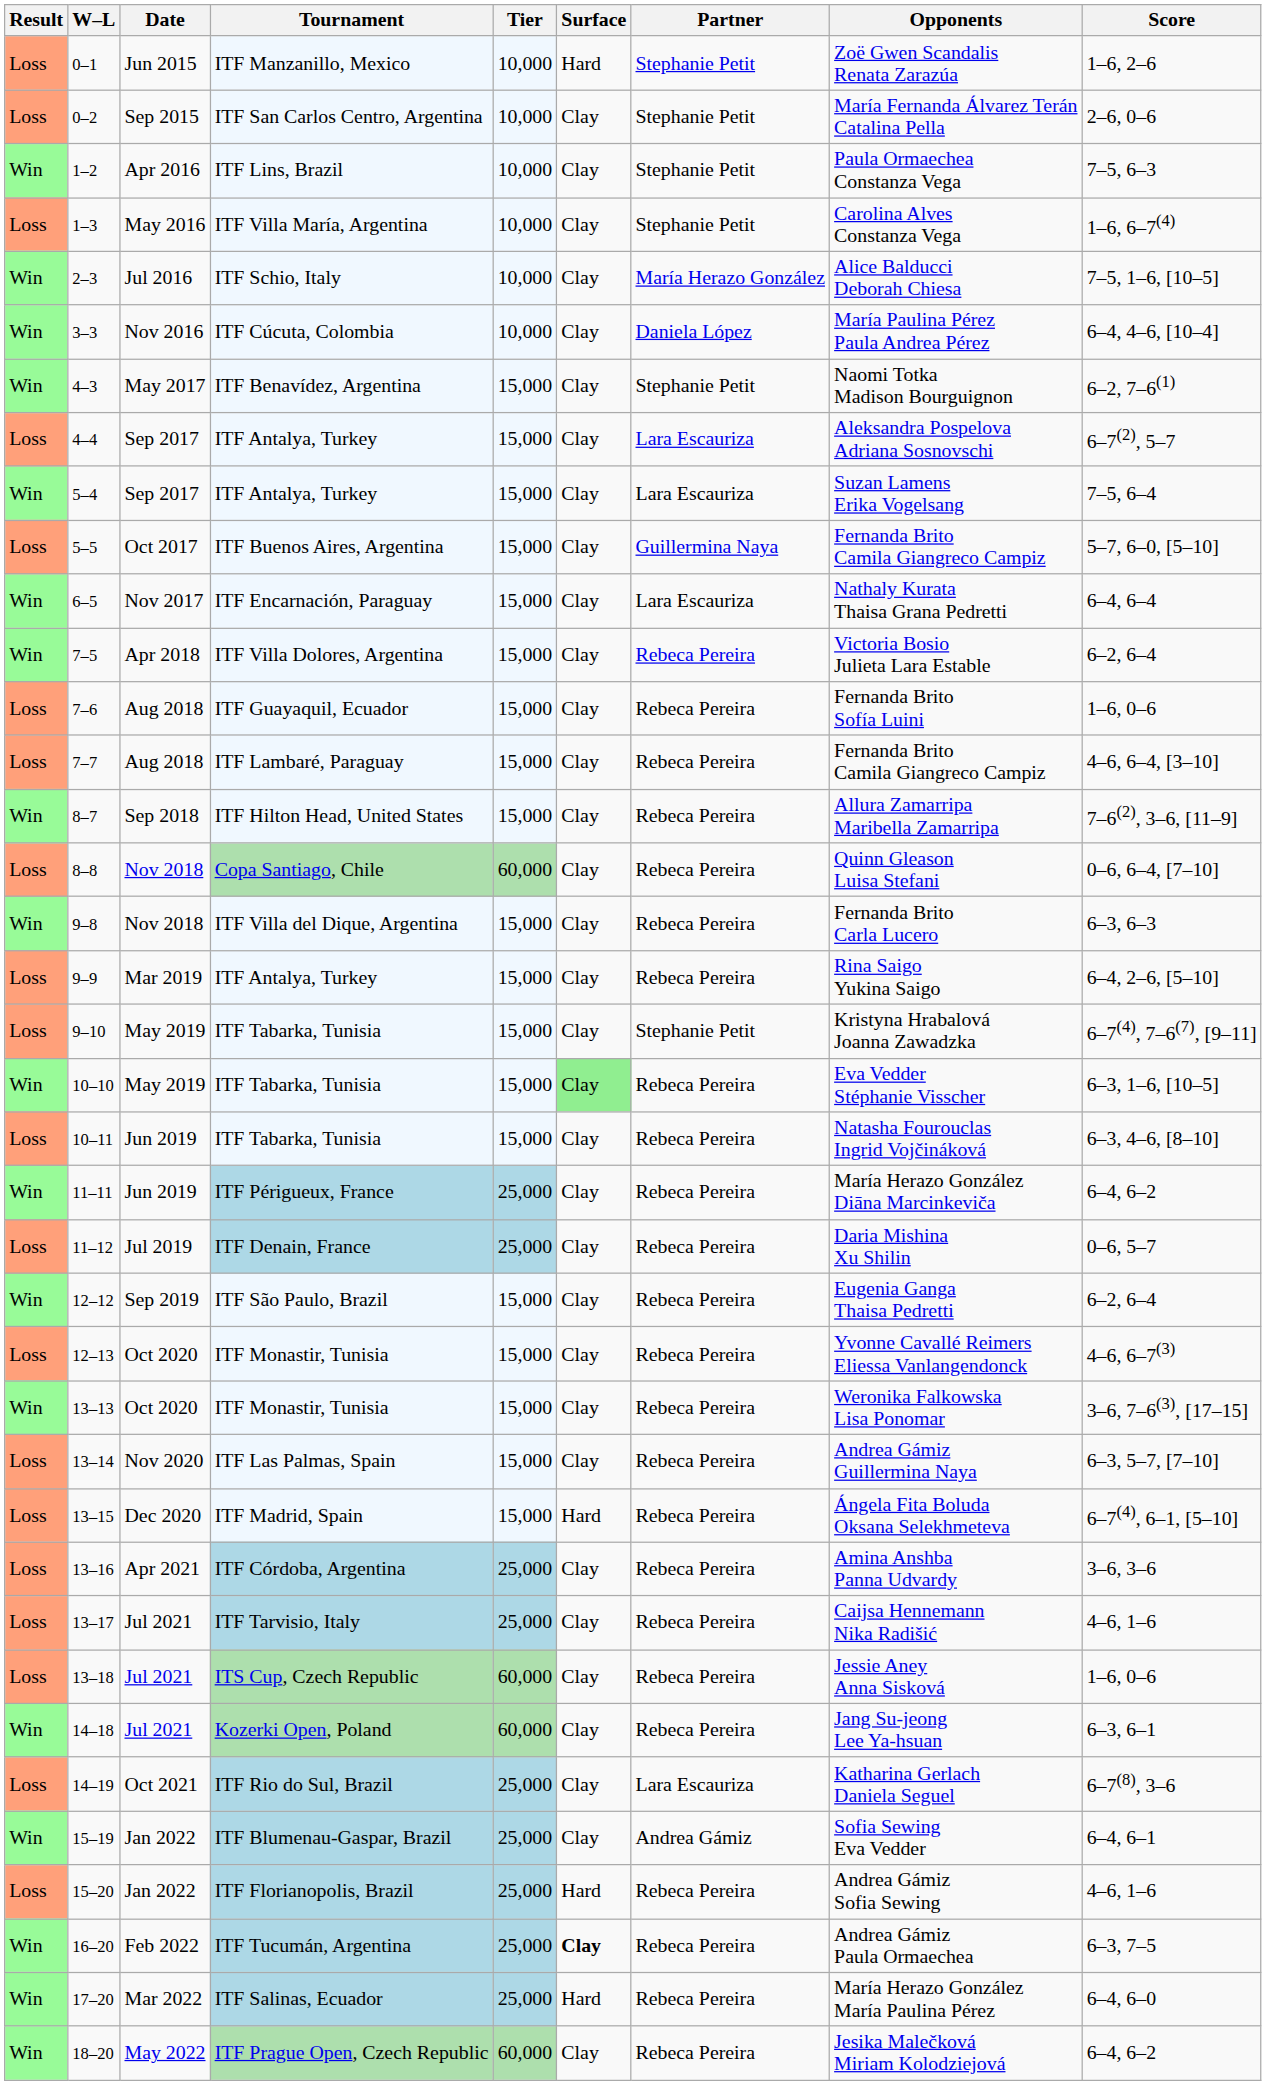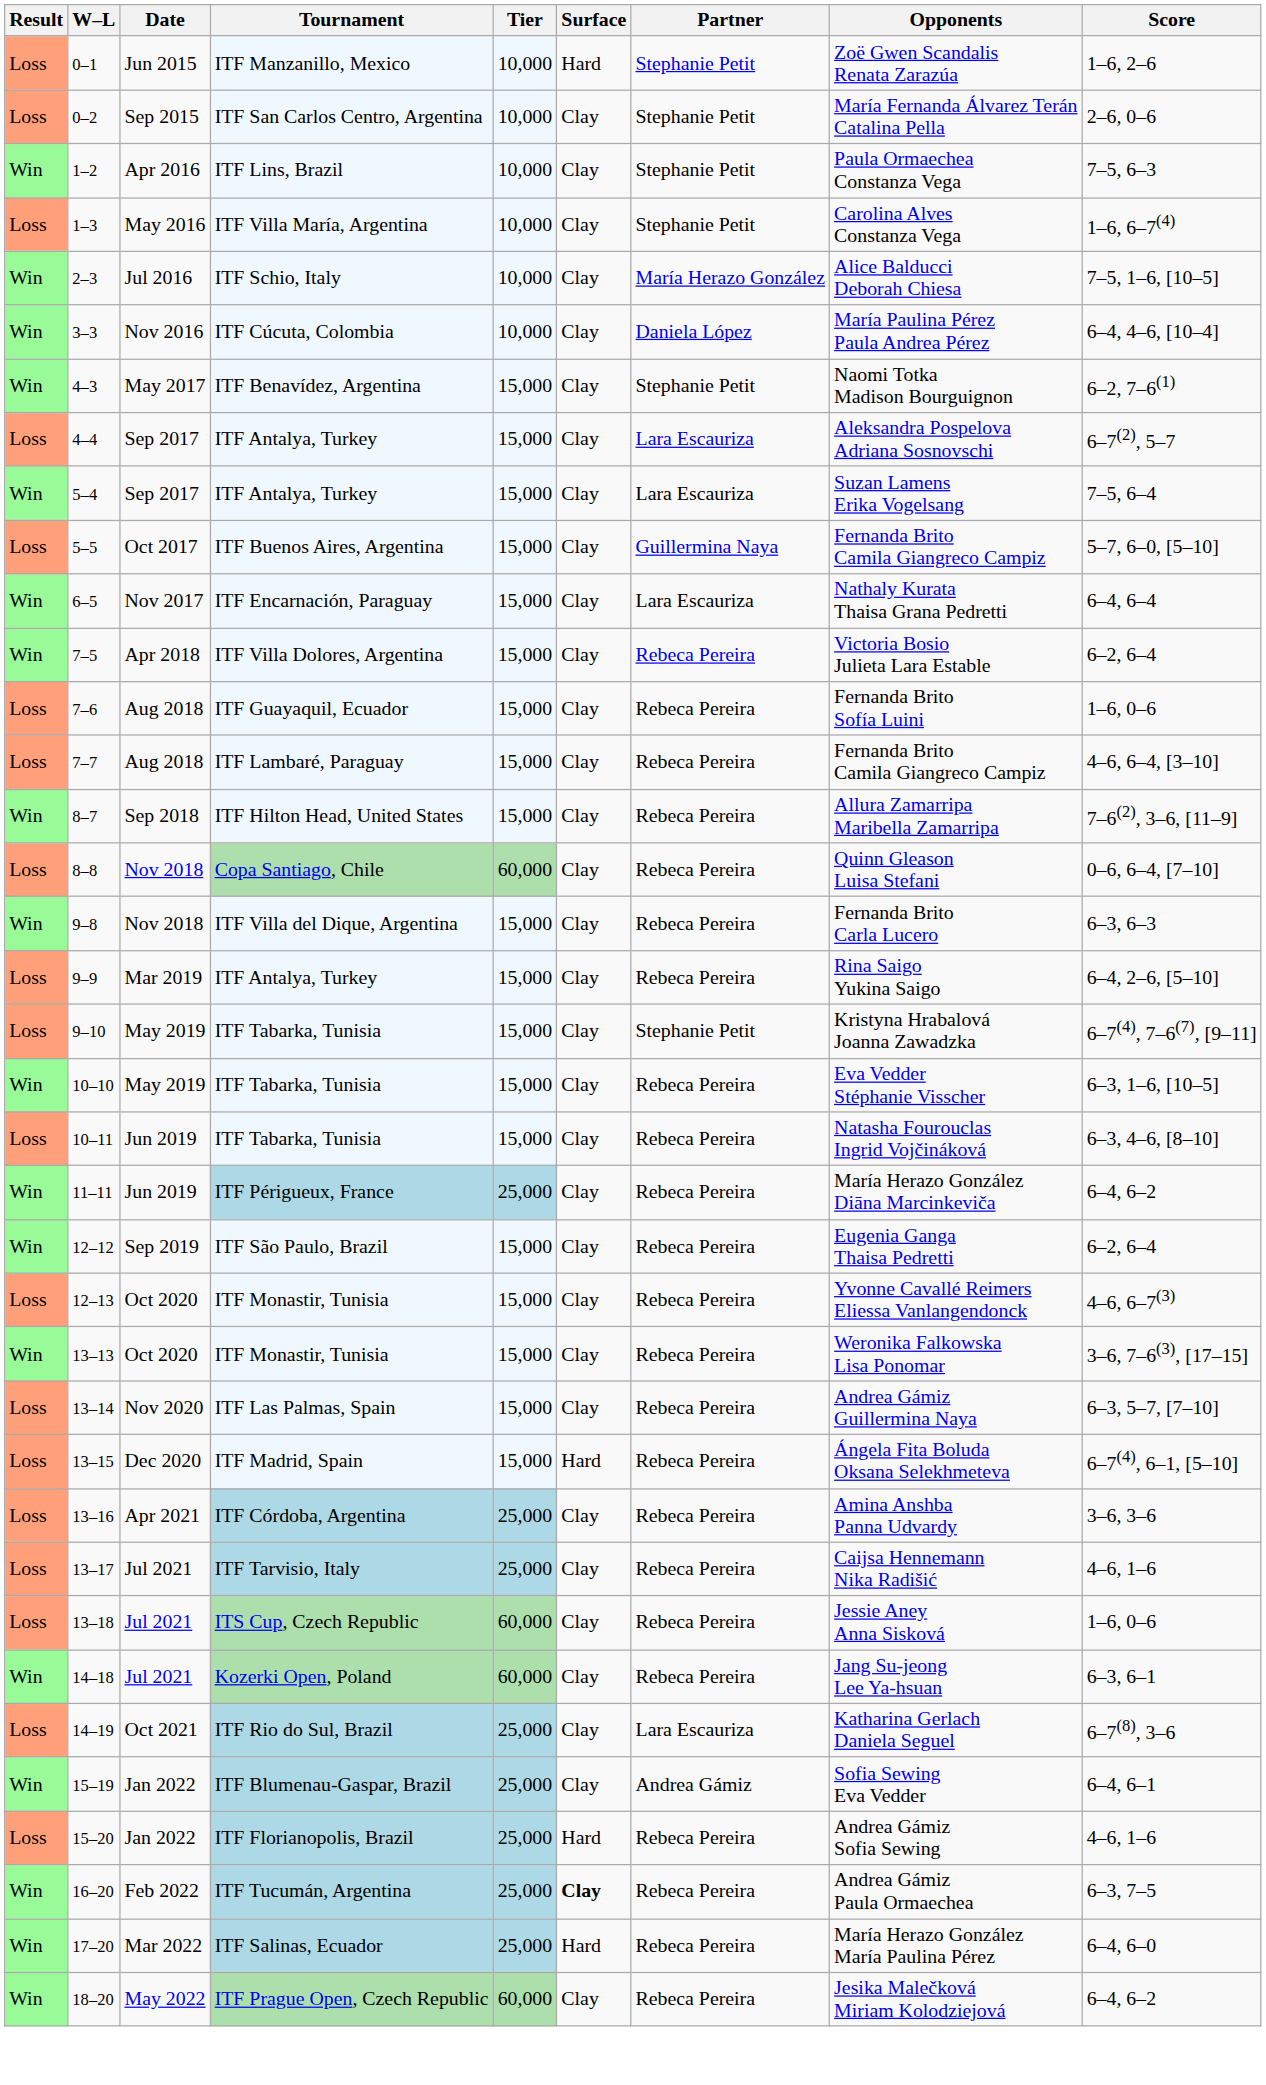 <table class="sortable wikitable nowrap">
 <tr>
 <th>Result</th>
 <th class="unsortable">W–L</th>
 <th>Date</th>
 <th>Tournament</th>
 <th>Tier</th>
 <th>Surface</th>
 <th>Partner</th>
 <th>Opponents</th>
 <th class="unsortable">Score</th>
 </tr>
 <tr>
 <td style="background:#ffa07a;">Loss</td>
 <td><small>0–1</small></td>
 <td>Jun 2015</td>
 <td style="background:#f0f8ff;">ITF Manzanillo, Mexico</td>
 <td style="background:#f0f8ff;">10,000</td>
 <td>Hard</td>
 <td> <a href='#'>Stephanie Petit</a></td>
 <td> <a href='#'>Zoë Gwen Scandalis</a> <br>  <a href='#'>Renata Zarazúa</a></td>
 <td>1–6, 2–6</td>
 </tr>
 <tr>
 <td style="background:#ffa07a;">Loss</td>
 <td><small>0–2</small></td>
 <td>Sep 2015</td>
 <td style="background:#f0f8ff;">ITF San Carlos Centro, Argentina</td>
 <td style="background:#f0f8ff;">10,000</td>
 <td>Clay</td>
 <td> Stephanie Petit</td>
 <td> <a href='#'>María Fernanda Álvarez Terán</a> <br>  <a href='#'>Catalina Pella</a></td>
 <td>2–6, 0–6</td>
 </tr>
 <tr>
 <td style="background:#98fb98;">Win</td>
 <td><small>1–2</small></td>
 <td>Apr 2016</td>
 <td style="background:#f0f8ff;">ITF Lins, Brazil</td>
 <td style="background:#f0f8ff;">10,000</td>
 <td>Clay</td>
 <td> Stephanie Petit</td>
 <td> <a href='#'>Paula Ormaechea</a> <br>  Constanza Vega</td>
 <td>7–5, 6–3</td>
 </tr>
 <tr>
 <td style="background:#ffa07a;">Loss</td>
 <td><small>1–3</small></td>
 <td>May 2016</td>
 <td style="background:#f0f8ff;">ITF Villa María, Argentina</td>
 <td style="background:#f0f8ff;">10,000</td>
 <td>Clay</td>
 <td> Stephanie Petit</td>
 <td> <a href='#'>Carolina Alves</a> <br>  Constanza Vega</td>
 <td>1–6, 6–7<sup>(4)</sup></td>
 </tr>
 <tr>
 <td style="background:#98fb98;">Win</td>
 <td><small>2–3</small></td>
 <td>Jul 2016</td>
 <td style="background:#f0f8ff;">ITF Schio, Italy</td>
 <td style="background:#f0f8ff;">10,000</td>
 <td>Clay</td>
 <td> <a href='#'>María Herazo González</a></td>
 <td> <a href='#'>Alice Balducci</a> <br>  <a href='#'>Deborah Chiesa</a></td>
 <td>7–5, 1–6, [10–5]</td>
 </tr>
 <tr>
 <td style="background:#98fb98;">Win</td>
 <td><small>3–3</small></td>
 <td>Nov 2016</td>
 <td style="background:#f0f8ff;">ITF Cúcuta, Colombia</td>
 <td style="background:#f0f8ff;">10,000</td>
 <td>Clay</td>
 <td> <a href='#'>Daniela López</a></td>
 <td> <a href='#'>María Paulina Pérez</a> <br>  <a href='#'>Paula Andrea Pérez</a></td>
 <td>6–4, 4–6, [10–4]</td>
 </tr>
 <tr>
 <td style="background:#98fb98;">Win</td>
 <td><small>4–3</small></td>
 <td>May 2017</td>
 <td style="background:#f0f8ff;">ITF Benavídez, Argentina</td>
 <td style="background:#f0f8ff;">15,000</td>
 <td>Clay</td>
 <td> Stephanie Petit</td>
 <td> Naomi Totka <br>  Madison Bourguignon</td>
 <td>6–2, 7–6<sup>(1)</sup></td>
 </tr>
 <tr>
 <td style="background:#ffa07a;">Loss</td>
 <td><small>4–4</small></td>
 <td>Sep 2017</td>
 <td style="background:#f0f8ff;">ITF Antalya, Turkey</td>
 <td style="background:#f0f8ff;">15,000</td>
 <td>Clay</td>
 <td> <a href='#'>Lara Escauriza</a></td>
 <td> <a href='#'>Aleksandra Pospelova</a> <br>  <a href='#'>Adriana Sosnovschi</a></td>
 <td>6–7<sup>(2)</sup>, 5–7</td>
 </tr>
 <tr>
 <td style="background:#98fb98;">Win</td>
 <td><small>5–4</small></td>
 <td>Sep 2017</td>
 <td style="background:#f0f8ff;">ITF Antalya, Turkey</td>
 <td style="background:#f0f8ff;">15,000</td>
 <td>Clay</td>
 <td> Lara Escauriza</td>
 <td> <a href='#'>Suzan Lamens</a> <br>  <a href='#'>Erika Vogelsang</a></td>
 <td>7–5, 6–4</td>
 </tr>
 <tr>
 <td style="background:#ffa07a;">Loss</td>
 <td><small>5–5</small></td>
 <td>Oct 2017</td>
 <td style="background:#f0f8ff;">ITF Buenos Aires, Argentina</td>
 <td style="background:#f0f8ff;">15,000</td>
 <td>Clay</td>
 <td> <a href='#'>Guillermina Naya</a></td>
 <td> <a href='#'>Fernanda Brito</a> <br>  <a href='#'>Camila Giangreco Campiz</a></td>
 <td>5–7, 6–0, [5–10]</td>
 </tr>
 <tr>
 <td style="background:#98fb98;">Win</td>
 <td><small>6–5</small></td>
 <td>Nov 2017</td>
 <td style="background:#f0f8ff;">ITF Encarnación, Paraguay</td>
 <td style="background:#f0f8ff;">15,000</td>
 <td>Clay</td>
 <td> Lara Escauriza</td>
 <td> <a href='#'>Nathaly Kurata</a> <br>  Thaisa Grana Pedretti</td>
 <td>6–4, 6–4</td>
 </tr>
 <tr>
 <td style="background:#98fb98;">Win</td>
 <td><small>7–5</small></td>
 <td>Apr 2018</td>
 <td style="background:#f0f8ff;">ITF Villa Dolores, Argentina</td>
 <td style="background:#f0f8ff;">15,000</td>
 <td>Clay</td>
 <td> <a href='#'>Rebeca Pereira</a></td>
 <td> <a href='#'>Victoria Bosio</a> <br>  Julieta Lara Estable</td>
 <td>6–2, 6–4</td>
 </tr>
 <tr>
 <td style="background:#ffa07a;">Loss</td>
 <td><small>7–6</small></td>
 <td>Aug 2018</td>
 <td style="background:#f0f8ff;">ITF Guayaquil, Ecuador</td>
 <td style="background:#f0f8ff;">15,000</td>
 <td>Clay</td>
 <td> Rebeca Pereira</td>
 <td> Fernanda Brito <br>  <a href='#'>Sofía Luini</a></td>
 <td>1–6, 0–6</td>
 </tr>
 <tr>
 <td style="background:#ffa07a;">Loss</td>
 <td><small>7–7</small></td>
 <td>Aug 2018</td>
 <td style="background:#f0f8ff;">ITF Lambaré, Paraguay</td>
 <td style="background:#f0f8ff;">15,000</td>
 <td>Clay</td>
 <td> Rebeca Pereira</td>
 <td> Fernanda Brito <br>  Camila Giangreco Campiz</td>
 <td>4–6, 6–4, [3–10]</td>
 </tr>
 <tr>
 <td style="background:#98fb98;">Win</td>
 <td><small>8–7</small></td>
 <td>Sep 2018</td>
 <td style="background:#f0f8ff;">ITF Hilton Head, United States</td>
 <td style="background:#f0f8ff;">15,000</td>
 <td>Clay</td>
 <td> Rebeca Pereira</td>
 <td> <a href='#'>Allura Zamarripa</a> <br>  <a href='#'>Maribella Zamarripa</a></td>
 <td>7–6<sup>(2)</sup>, 3–6, [11–9]</td>
 </tr>
 <tr>
 <td style="background:#ffa07a;">Loss</td>
 <td><small>8–8</small></td>
 <td><a href='#'>Nov 2018</a></td>
 <td style="background:#addfad;"><a href='#'>Copa Santiago</a>, Chile</td>
 <td style="background:#addfad;">60,000</td>
 <td>Clay</td>
 <td> Rebeca Pereira</td>
 <td> <a href='#'>Quinn Gleason</a> <br>  <a href='#'>Luisa Stefani</a></td>
 <td>0–6, 6–4, [7–10]</td>
 </tr>
 <tr>
 <td style="background:#98fb98;">Win</td>
 <td><small>9–8</small></td>
 <td>Nov 2018</td>
 <td style="background:#f0f8ff;">ITF Villa del Dique, Argentina</td>
 <td style="background:#f0f8ff;">15,000</td>
 <td>Clay</td>
 <td> Rebeca Pereira</td>
 <td> Fernanda Brito <br>  <a href='#'>Carla Lucero</a></td>
 <td>6–3, 6–3</td>
 </tr>
 <tr>
 <td style="background:#ffa07a;">Loss</td>
 <td><small>9–9</small></td>
 <td>Mar 2019</td>
 <td style="background:#f0f8ff;">ITF Antalya, Turkey</td>
 <td style="background:#f0f8ff;">15,000</td>
 <td>Clay</td>
 <td> Rebeca Pereira</td>
 <td> <a href='#'>Rina Saigo</a> <br>  Yukina Saigo</td>
 <td>6–4, 2–6, [5–10]</td>
 </tr>
 <tr>
 <td style="background:#ffa07a;">Loss</td>
 <td><small>9–10</small></td>
 <td>May 2019</td>
 <td style="background:#f0f8ff;">ITF Tabarka, Tunisia</td>
 <td style="background:#f0f8ff;">15,000</td>
 <td>Clay</td>
 <td> Stephanie Petit</td>
 <td> Kristyna Hrabalová <br>  Joanna Zawadzka</td>
 <td>6–7<sup>(4)</sup>, 7–6<sup>(7)</sup>, [9–11]</td>
 </tr>
 <tr>
 <td style="background:#98fb98;">Win</td>
 <td><small>10–10</small></td>
 <td>May 2019</td>
 <td style="background:#f0f8ff;">ITF Tabarka, Tunisia</td>
 <td style="background:#f0f8ff;">15,000</td>
-<td style="background: lightgreen;">Clay</td>
+<td>Clay</td>
 <td> Rebeca Pereira</td>
 <td> <a href='#'>Eva Vedder</a> <br>  <a href='#'>Stéphanie Visscher</a></td>
 <td>6–3, 1–6, [10–5]</td>
 </tr>
 <tr>
 <td style="background:#ffa07a;">Loss</td>
 <td><small>10–11</small></td>
 <td>Jun 2019</td>
 <td style="background:#f0f8ff;">ITF Tabarka, Tunisia</td>
 <td style="background:#f0f8ff;">15,000</td>
 <td>Clay</td>
 <td> Rebeca Pereira</td>
 <td> <a href='#'>Natasha Fourouclas</a> <br>  <a href='#'>Ingrid Vojčináková</a></td>
 <td>6–3, 4–6, [8–10]</td>
 </tr>
 <tr>
 <td style="background:#98fb98;">Win</td>
 <td><small>11–11</small></td>
 <td>Jun 2019</td>
 <td style="background:lightblue;">ITF Périgueux, France</td>
 <td style="background:lightblue;">25,000</td>
 <td>Clay</td>
 <td> Rebeca Pereira</td>
 <td> María Herazo González <br>  <a href='#'>Diāna Marcinkeviča</a></td>
 <td>6–4, 6–2</td>
-</tr>
-<tr>
-<td style="background:#ffa07a;">Loss</td>
-<td><small>11–12</small></td>
-<td>Jul 2019</td>
-<td style="background:lightblue;">ITF Denain, France</td>
-<td style="background:lightblue;">25,000</td>
-<td>Clay</td>
-<td> Rebeca Pereira</td>
-<td> <a href='#'>Daria Mishina</a> <br>  <a href='#'>Xu Shilin</a></td>
-<td>0–6, 5–7</td>
 </tr>
 <tr>
 <td style="background:#98fb98;">Win</td>
 <td><small>12–12</small></td>
 <td>Sep 2019</td>
 <td style="background:#f0f8ff;">ITF São Paulo, Brazil</td>
 <td style="background:#f0f8ff;">15,000</td>
 <td>Clay</td>
 <td> Rebeca Pereira</td>
 <td> <a href='#'>Eugenia Ganga</a> <br>  <a href='#'>Thaisa Pedretti</a></td>
 <td>6–2, 6–4</td>
 </tr>
 <tr>
 <td style="background:#ffa07a;">Loss</td>
 <td><small>12–13</small></td>
 <td>Oct 2020</td>
 <td style="background:#f0f8ff;">ITF Monastir, Tunisia</td>
 <td style="background:#f0f8ff;">15,000</td>
 <td>Clay</td>
 <td> Rebeca Pereira</td>
 <td> <a href='#'>Yvonne Cavallé Reimers</a> <br>  <a href='#'>Eliessa Vanlangendonck</a></td>
 <td>4–6, 6–7<sup>(3)</sup></td>
 </tr>
 <tr>
 <td style="background:#98fb98;">Win</td>
 <td><small>13–13</small></td>
 <td>Oct 2020</td>
 <td style="background:#f0f8ff;">ITF Monastir, Tunisia</td>
 <td style="background:#f0f8ff;">15,000</td>
 <td>Clay</td>
 <td> Rebeca Pereira</td>
 <td> <a href='#'>Weronika Falkowska</a> <br>  <a href='#'>Lisa Ponomar</a></td>
 <td>3–6, 7–6<sup>(3)</sup>, [17–15]</td>
 </tr>
 <tr>
 <td style="background:#ffa07a;">Loss</td>
 <td><small>13–14</small></td>
 <td>Nov 2020</td>
 <td style="background:#f0f8ff;">ITF Las Palmas, Spain</td>
 <td style="background:#f0f8ff;">15,000</td>
 <td>Clay</td>
 <td> Rebeca Pereira</td>
 <td> <a href='#'>Andrea Gámiz</a> <br>  <a href='#'>Guillermina Naya</a></td>
 <td>6–3, 5–7, [7–10]</td>
 </tr>
 <tr>
 <td style="background:#ffa07a;">Loss</td>
 <td><small>13–15</small></td>
 <td>Dec 2020</td>
 <td style="background:#f0f8ff;">ITF Madrid, Spain</td>
 <td style="background:#f0f8ff;">15,000</td>
 <td>Hard</td>
 <td> Rebeca Pereira</td>
 <td> <a href='#'>Ángela Fita Boluda</a> <br>  <a href='#'>Oksana Selekhmeteva</a></td>
 <td>6–7<sup>(4)</sup>, 6–1, [5–10]</td>
 </tr>
 <tr>
 <td style="background:#ffa07a;">Loss</td>
 <td><small>13–16</small></td>
 <td>Apr 2021</td>
 <td style="background:lightblue;">ITF Córdoba, Argentina</td>
 <td style="background:lightblue;">25,000</td>
 <td>Clay</td>
 <td> Rebeca Pereira</td>
 <td> <a href='#'>Amina Anshba</a> <br>  <a href='#'>Panna Udvardy</a></td>
 <td>3–6, 3–6</td>
 </tr>
 <tr>
 <td style="background:#ffa07a;">Loss</td>
 <td><small>13–17</small></td>
 <td>Jul 2021</td>
 <td style="background:lightblue;">ITF Tarvisio, Italy</td>
 <td style="background:lightblue;">25,000</td>
 <td>Clay</td>
 <td> Rebeca Pereira</td>
 <td> <a href='#'>Caijsa Hennemann</a> <br>  <a href='#'>Nika Radišić</a></td>
 <td>4–6, 1–6</td>
 </tr>
 <tr>
 <td style="background:#ffa07a;">Loss</td>
 <td><small>13–18</small></td>
 <td><a href='#'>Jul 2021</a></td>
 <td style="background:#addfad;"><a href='#'>ITS Cup</a>, Czech Republic</td>
 <td style="background:#addfad;">60,000</td>
 <td>Clay</td>
 <td> Rebeca Pereira</td>
 <td> <a href='#'>Jessie Aney</a> <br>  <a href='#'>Anna Sisková</a></td>
 <td>1–6, 0–6</td>
 </tr>
 <tr>
 <td style="background:#98fb98;">Win</td>
 <td><small>14–18</small></td>
 <td><a href='#'>Jul 2021</a></td>
 <td style="background:#addfad;"><a href='#'>Kozerki Open</a>, Poland</td>
 <td style="background:#addfad;">60,000</td>
 <td>Clay</td>
 <td> Rebeca Pereira</td>
 <td> <a href='#'>Jang Su-jeong</a> <br>  <a href='#'>Lee Ya-hsuan</a></td>
 <td>6–3, 6–1</td>
 </tr>
 <tr>
 <td bgcolor=ffa07a>Loss</td>
 <td><small>14–19</small></td>
 <td>Oct 2021</td>
 <td style="background:lightblue;">ITF Rio do Sul, Brazil</td>
 <td style="background:lightblue;">25,000</td>
 <td>Clay</td>
 <td> Lara Escauriza</td>
 <td> <a href='#'>Katharina Gerlach</a> <br>  <a href='#'>Daniela Seguel</a></td>
 <td>6–7<sup>(8)</sup>, 3–6</td>
 </tr>
 <tr>
 <td style="background:#98fb98;">Win</td>
 <td><small>15–19</small></td>
 <td>Jan 2022</td>
 <td style="background:lightblue;">ITF Blumenau-Gaspar, Brazil</td>
 <td style="background:lightblue;">25,000</td>
 <td>Clay</td>
 <td> Andrea Gámiz</td>
 <td> <a href='#'>Sofia Sewing</a> <br>  Eva Vedder</td>
 <td>6–4, 6–1</td>
 </tr>
 <tr>
 <td bgcolor=ffa07a>Loss</td>
 <td><small>15–20</small></td>
 <td>Jan 2022</td>
 <td style="background:lightblue;">ITF Florianopolis, Brazil</td>
 <td style="background:lightblue;">25,000</td>
 <td>Hard</td>
 <td> Rebeca Pereira</td>
 <td> Andrea Gámiz <br>  Sofia Sewing</td>
 <td>4–6, 1–6</td>
 </tr>
 <tr>
 <td style="background:#98fb98;">Win</td>
 <td><small>16–20</small></td>
 <td>Feb 2022</td>
 <td style="background:lightblue;">ITF Tucumán, Argentina</td>
 <td style="background:lightblue;">25,000</td>
 <td><strong>Clay</strong></td>
 <td> Rebeca Pereira</td>
 <td> Andrea Gámiz <br>  Paula Ormaechea</td>
 <td>6–3, 7–5</td>
 </tr>
 <tr>
 <td style="background:#98fb98;">Win</td>
 <td><small>17–20</small></td>
 <td>Mar 2022</td>
 <td style="background:lightblue;">ITF Salinas, Ecuador</td>
 <td style="background:lightblue;">25,000</td>
 <td>Hard</td>
 <td> Rebeca Pereira</td>
 <td> María Herazo González <br>  María Paulina Pérez</td>
 <td>6–4, 6–0</td>
 </tr>
 <tr>
 <td style="background:#98fb98;">Win</td>
 <td><small>18–20</small></td>
 <td><a href='#'>May 2022</a></td>
 <td style="background:#addfad;"><a href='#'>ITF Prague Open</a>, Czech Republic</td>
 <td style="background:#addfad;">60,000</td>
 <td>Clay</td>
 <td> Rebeca Pereira</td>
 <td> <a href='#'>Jesika Malečková</a> <br>  <a href='#'>Miriam Kolodziejová</a></td>
 <td>6–4, 6–2</td>
 </tr>
 </table>
